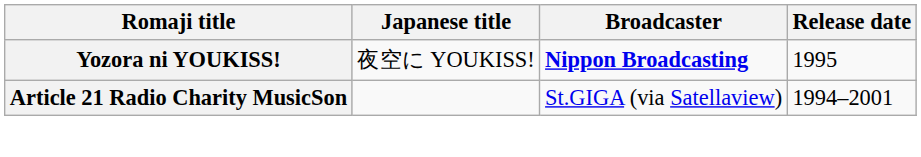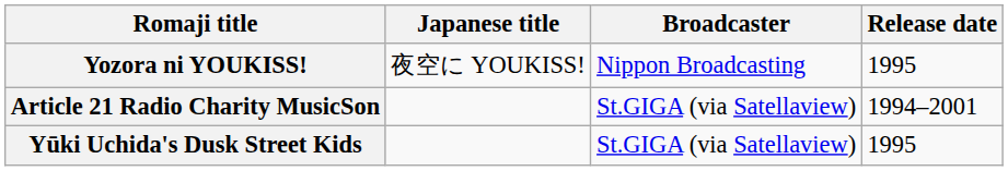 <table class="wikitable">
 <tr>
 <th>Romaji title</th>
 <th>Japanese title</th>
 <th>Broadcaster</th>
 <th>Release date</th>
 </tr>
 <tr>
 <th>Yozora ni YOUKISS!</th>
 <td>夜空に YOUKISS!</td>
-<td><strong><a href='#'>Nippon Broadcasting</a></strong></td>
+<td><a href='#'>Nippon Broadcasting</a></td>
 <td>1995</td>
 </tr>
 <tr>
 <th>Article 21 Radio Charity MusicSon</th>
 <td></td>
 <td><a href='#'>St.GIGA</a> (via <a href='#'>Satellaview</a>)</td>
 <td>1994–2001</td>
 </tr>
+<tr>
+<th>Yūki Uchida's Dusk Street Kids</th>
+<td></td>
+<td><a href='#'>St.GIGA</a> (via <a href='#'>Satellaview</a>)</td>
+<td>1995</td>
+</tr>
 </table>
